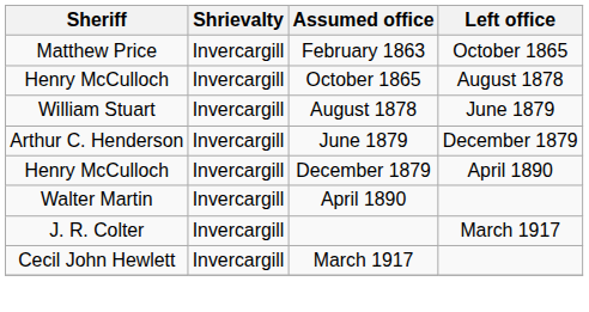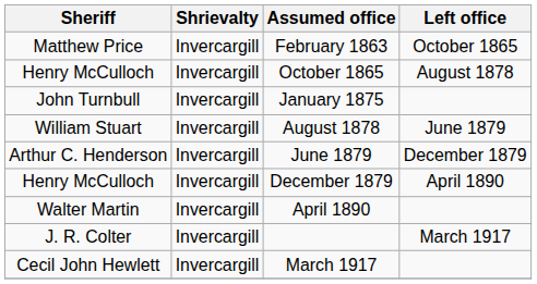 <table class="wikitable plainrowheaders" style="text-align:center;">
 <tr>
 <th>Sheriff</th>
 <th>Shrievalty</th>
 <th>Assumed office</th>
 <th>Left office</th>
 </tr>
 <tr>
 <td>Matthew Price</td>
 <td>Invercargill</td>
 <td>February 1863</td>
 <td>October 1865</td>
 </tr>
 <tr>
 <td>Henry McCulloch</td>
 <td>Invercargill</td>
 <td>October 1865</td>
 <td>August 1878</td>
+</tr>
+<tr>
+<td>John Turnbull</td>
+<td>Invercargill</td>
+<td>January 1875</td>
+<td></td>
 </tr>
 <tr>
 <td>William Stuart</td>
 <td>Invercargill</td>
 <td>August 1878</td>
 <td>June 1879</td>
 </tr>
 <tr>
 <td>Arthur C. Henderson</td>
 <td>Invercargill</td>
 <td>June 1879</td>
 <td>December 1879</td>
 </tr>
 <tr>
 <td>Henry McCulloch</td>
 <td>Invercargill</td>
 <td>December 1879</td>
 <td>April 1890</td>
 </tr>
 <tr>
 <td>Walter Martin</td>
 <td>Invercargill</td>
 <td>April 1890</td>
 <td></td>
 </tr>
 <tr>
 <td>J. R. Colter</td>
 <td>Invercargill</td>
 <td></td>
 <td>March 1917</td>
 </tr>
 <tr>
 <td>Cecil John Hewlett</td>
 <td>Invercargill</td>
 <td>March 1917</td>
 <td></td>
 </tr>
 <tr>
 </tr>
 </table>
